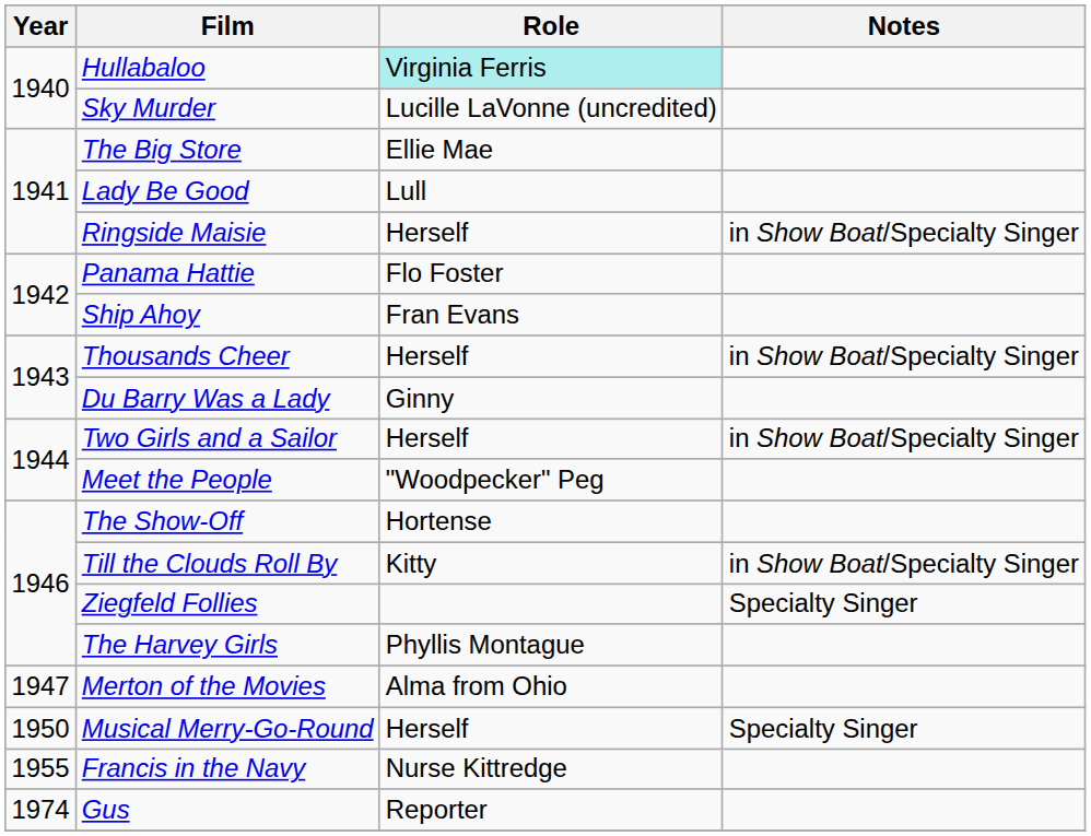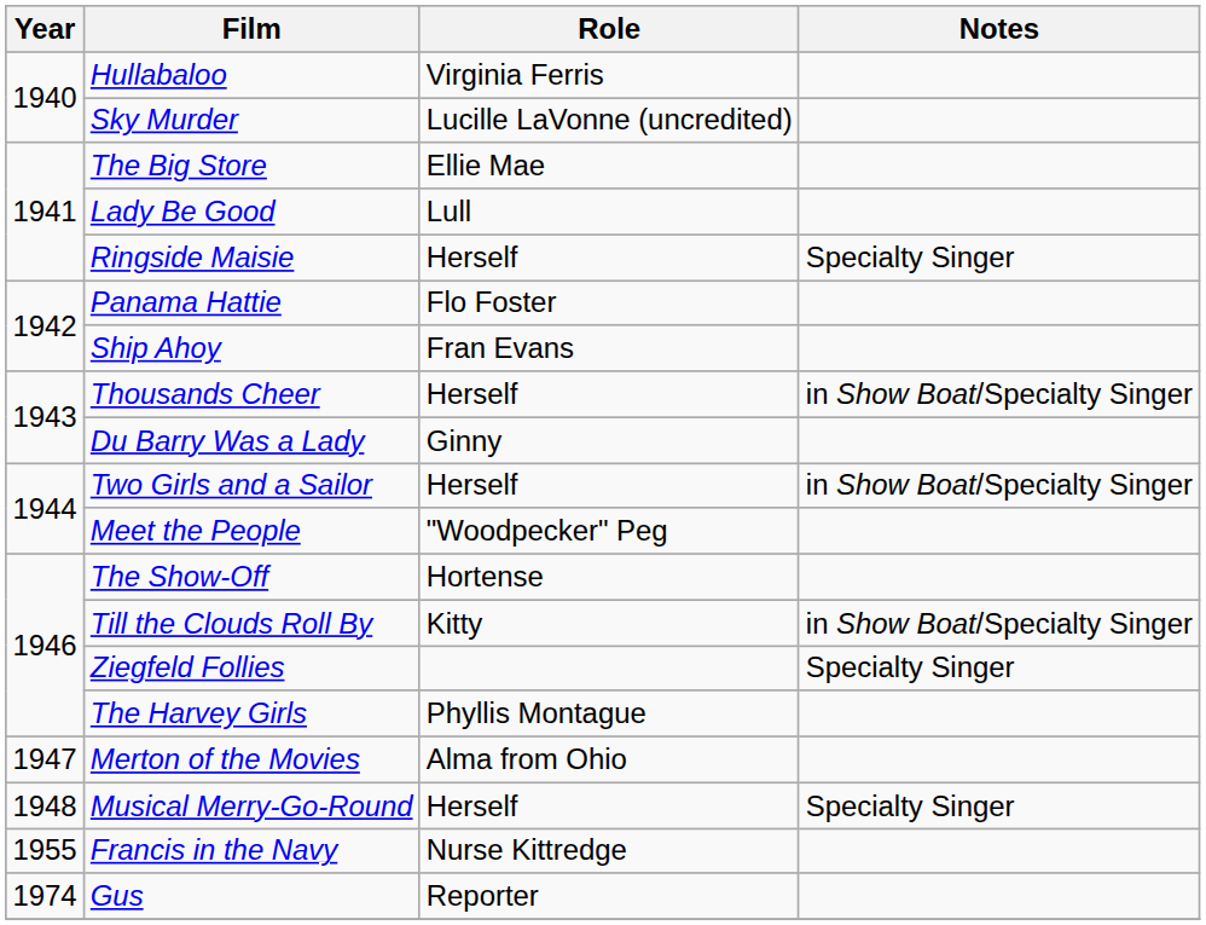 <table class="wikitable" style="font-size: 90%;">
 <tr>
 <th>Year</th>
 <th>Film</th>
 <th>Role</th>
 <th>Notes</th>
 </tr>
 <tr>
 <td rowspan=2>1940</td>
 <td><em><a href='#'>Hullabaloo</a></em></td>
-<td style="background: paleturquoise;">Virginia Ferris</td>
+<td>Virginia Ferris</td>
 <td></td>
 </tr>
 <tr>
 <td><em><a href='#'>Sky Murder</a></em></td>
 <td>Lucille LaVonne (uncredited)</td>
 <td></td>
 </tr>
 <tr>
 <td rowspan=3>1941</td>
 <td><em><a href='#'>The Big Store</a></em></td>
 <td>Ellie Mae</td>
 <td></td>
 </tr>
 <tr>
 <td><em><a href='#'>Lady Be Good</a></em></td>
 <td>Lull</td>
 <td></td>
 </tr>
 <tr>
 <td><em><a href='#'>Ringside Maisie</a></em></td>
 <td>Herself</td>
-<td>in <em>Show Boat</em>/Specialty Singer</td>
+<td>Specialty Singer</td>
 </tr>
 <tr>
 <td rowspan=2>1942</td>
 <td><em><a href='#'>Panama Hattie</a></em></td>
 <td>Flo Foster</td>
 <td></td>
 </tr>
 <tr>
 <td><em><a href='#'>Ship Ahoy</a></em></td>
 <td>Fran Evans</td>
 <td></td>
 </tr>
 <tr>
 <td rowspan=2>1943</td>
 <td><em><a href='#'>Thousands Cheer</a></em></td>
 <td>Herself</td>
 <td>in <em>Show Boat</em>/Specialty Singer</td>
 </tr>
 <tr>
 <td><em><a href='#'>Du Barry Was a Lady</a></em></td>
 <td>Ginny</td>
 <td></td>
 </tr>
 <tr>
 <td rowspan=2>1944</td>
 <td><em><a href='#'>Two Girls and a Sailor</a></em></td>
 <td>Herself</td>
 <td>in <em>Show Boat</em>/Specialty Singer</td>
 </tr>
 <tr>
 <td><em><a href='#'>Meet the People</a></em></td>
 <td>"Woodpecker" Peg</td>
 <td></td>
 </tr>
 <tr>
 <td rowspan=4>1946</td>
 <td><em><a href='#'>The Show-Off</a></em></td>
 <td>Hortense</td>
 <td></td>
 </tr>
 <tr>
 <td><em><a href='#'>Till the Clouds Roll By</a></em></td>
 <td>Kitty</td>
 <td>in <em>Show Boat</em>/Specialty Singer</td>
 </tr>
 <tr>
 <td><em><a href='#'>Ziegfeld Follies</a></em></td>
 <td></td>
 <td>Specialty Singer</td>
 </tr>
 <tr>
 <td><em><a href='#'>The Harvey Girls</a></em></td>
 <td>Phyllis Montague</td>
 <td></td>
 </tr>
 <tr>
 <td>1947</td>
 <td><em><a href='#'>Merton of the Movies</a></em></td>
 <td>Alma from Ohio</td>
 <td></td>
 </tr>
 <tr>
-<td>1950</td>
+<td>1948</td>
 <td><em><a href='#'>Musical Merry-Go-Round</a></em></td>
 <td>Herself</td>
 <td>Specialty Singer</td>
 </tr>
 <tr>
 <td>1955</td>
 <td><em><a href='#'>Francis in the Navy</a></em></td>
 <td>Nurse Kittredge</td>
 <td></td>
 </tr>
 <tr>
 <td>1974</td>
 <td><em><a href='#'>Gus</a></em></td>
 <td>Reporter</td>
 <td></td>
 </tr>
 <tr>
 </tr>
 </table>
